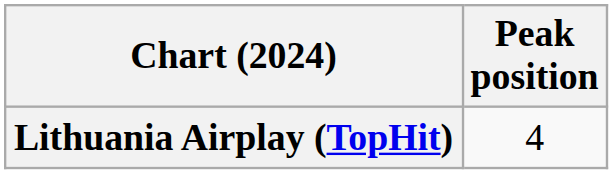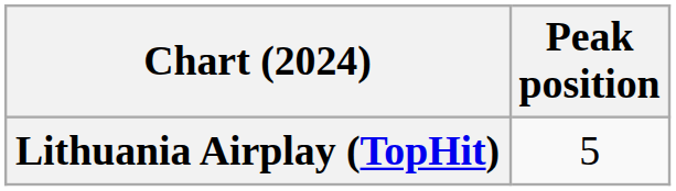 <table class="wikitable plainrowheaders" style="text-align:center">
 <tr>
 <th scope="col">Chart (2024)</th>
 <th scope="col">Peak<br>position</th>
 </tr>
 <tr>
 <th scope="row">Lithuania Airplay (<a href='#'>TopHit</a>)</th>
-<td>4</td>
+<td>5</td>
 </tr>
 </table>
